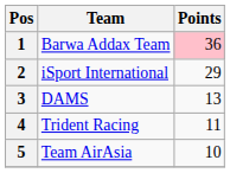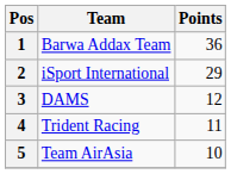 <table class="wikitable" style="font-size: 85%;">
 <tr>
 <th>Pos</th>
 <th>Team</th>
 <th>Points</th>
 </tr>
 <tr>
 <th>1</th>
 <td> <a href='#'>Barwa Addax Team</a></td>
-<td align=right style="background: pink;">36</td>
+<td align=right>36</td>
 </tr>
 <tr>
 <th>2</th>
 <td> <a href='#'>iSport International</a></td>
 <td align=right>29</td>
 </tr>
 <tr>
 <th>3</th>
 <td> <a href='#'>DAMS</a></td>
-<td align=right>13</td>
+<td align=right>12</td>
 </tr>
 <tr>
 <th>4</th>
 <td> <a href='#'>Trident Racing</a></td>
 <td align=right>11</td>
 </tr>
 <tr>
 <th>5</th>
 <td> <a href='#'>Team AirAsia</a></td>
 <td align=right>10</td>
 </tr>
 <tr>
 </tr>
 </table>
